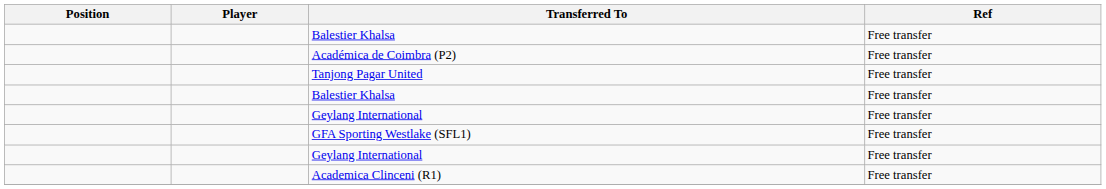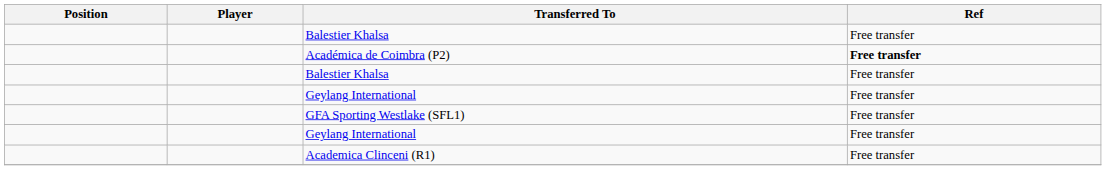 <table class="wikitable sortable" style="width:70%; text-align:center; font-size:100%; text-align:left;">
 <tr>
 <th>Position</th>
 <th>Player</th>
 <th>Transferred To</th>
 <th>Ref</th>
 </tr>
 <tr>
 <td></td>
 <td></td>
 <td> <a href='#'>Balestier Khalsa</a></td>
 <td>Free transfer </td>
 </tr>
 <tr>
 <td></td>
 <td></td>
 <td> <a href='#'>Académica de Coimbra</a> (P2)</td>
-<td>Free transfer </td>
-</tr>
-<tr>
-<td></td>
-<td></td>
-<td> <a href='#'>Tanjong Pagar United</a></td>
-<td>Free transfer </td>
+<td><strong>Free transfer </strong></td>
 </tr>
 <tr>
 <td></td>
 <td></td>
 <td> <a href='#'>Balestier Khalsa</a></td>
 <td>Free transfer </td>
 </tr>
 <tr>
 <td></td>
 <td></td>
 <td> <a href='#'>Geylang International</a></td>
 <td>Free transfer </td>
 </tr>
 <tr>
 <td></td>
 <td></td>
 <td> <a href='#'>GFA Sporting Westlake</a> (SFL1)</td>
 <td>Free transfer</td>
 </tr>
 <tr>
 <td></td>
 <td></td>
 <td> <a href='#'>Geylang International</a></td>
 <td>Free transfer</td>
 </tr>
 <tr>
 <td></td>
 <td></td>
 <td> <a href='#'>Academica Clinceni</a> (R1)</td>
 <td>Free transfer </td>
 </tr>
 <tr>
 </tr>
 </table>
